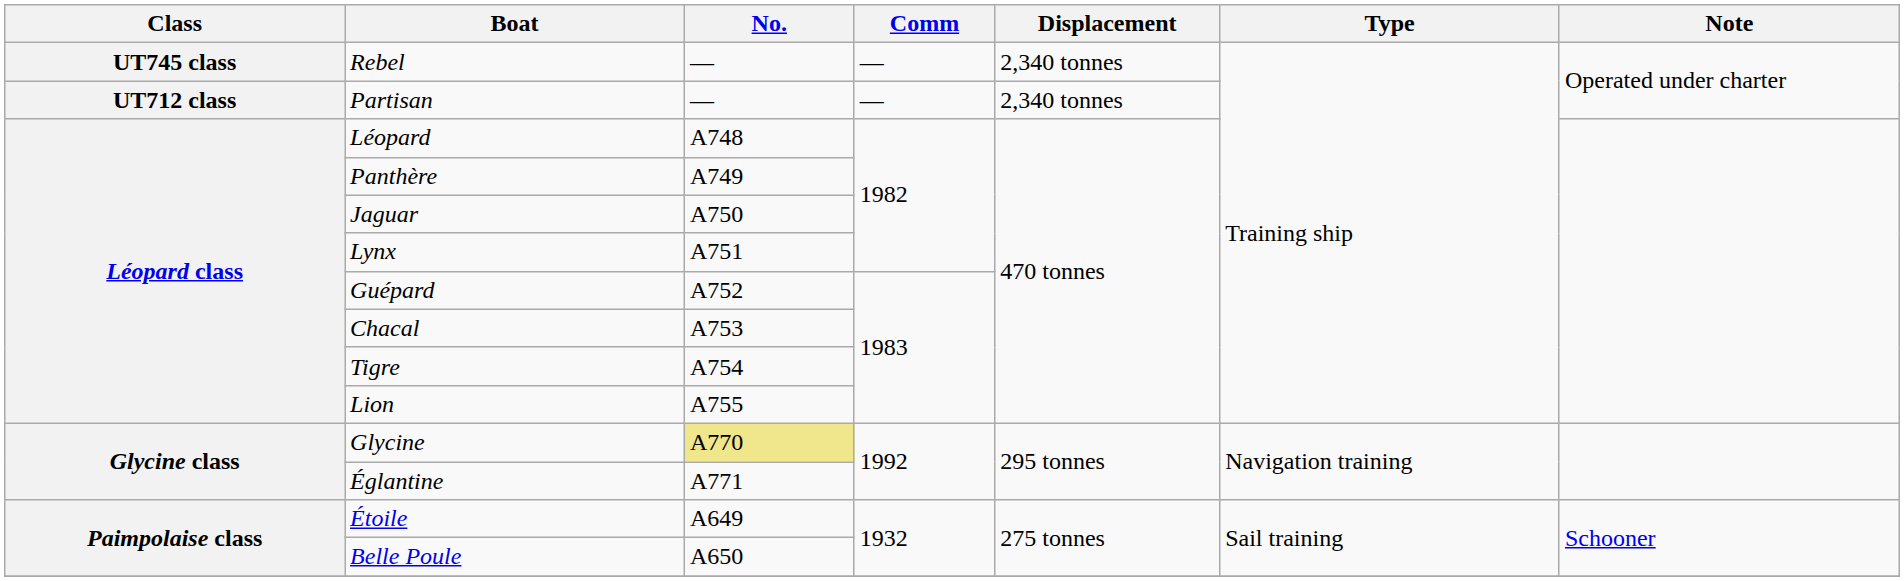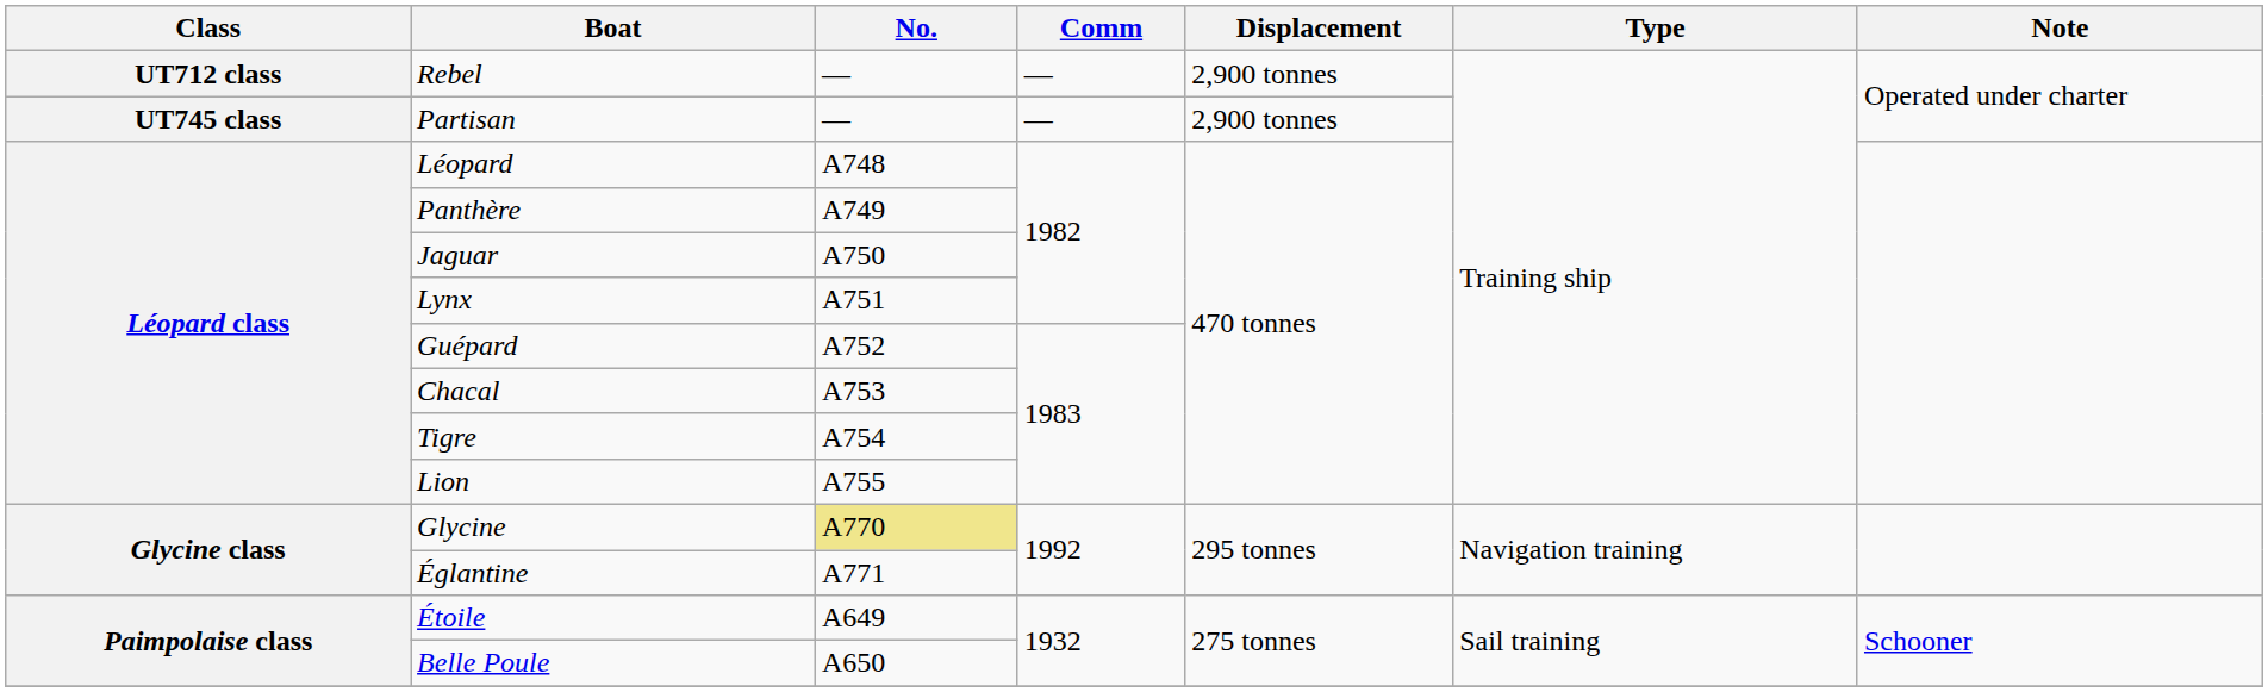 <table class="wikitable" style="margin:auto; width:100%;">
 <tr>
 <th style="text-align:center; width:10%;">Class</th>
 <th style="text-align:center; width:10%;">Boat</th>
 <th style="text-align:center; width:5%;"><a href='#'>No.</a></th>
 <th style="text-align:center; width:4%;"><a href='#'>Comm</a></th>
 <th style="text-align:center; width:5%;">Displacement</th>
 <th style="text-align:center; width:10%;">Type</th>
 <th style="text-align:center; width:10%;">Note</th>
 </tr>
 <tr>
-<th>UT745 class</th>
+<th>UT712 class</th>
 <td><em>Rebel</em></td>
 <td>—</td>
 <td>—</td>
-<td>2,340 tonnes</td>
+<td>2,900 tonnes</td>
 <td rowspan="10">Training ship</td>
 <td rowspan="2">Operated under charter</td>
 </tr>
 <tr>
-<th>UT712 class</th>
+<th>UT745 class</th>
 <td><em>Partisan</em></td>
 <td>—</td>
 <td>—</td>
-<td>2,340 tonnes</td>
+<td>2,900 tonnes</td>
 </tr>
 <tr>
 <th rowspan="8"><a href='#'><em>Léopard</em> class</a></th>
 <td><em>Léopard</em></td>
 <td>A748</td>
 <td rowspan="4">1982</td>
 <td rowspan="8">470 tonnes</td>
 <td rowspan="8"></td>
 </tr>
 <tr>
 <td><em>Panthère</em></td>
 <td>A749</td>
 </tr>
 <tr>
 <td><em>Jaguar</em></td>
 <td>A750</td>
 </tr>
 <tr>
 <td><em>Lynx</em></td>
 <td>A751</td>
 </tr>
 <tr>
 <td><em>Guépard</em></td>
 <td>A752</td>
 <td rowspan="4">1983</td>
 </tr>
 <tr>
 <td><em>Chacal</em></td>
 <td>A753</td>
 </tr>
 <tr>
 <td><em>Tigre</em></td>
 <td>A754</td>
 </tr>
 <tr>
 <td><em>Lion</em></td>
 <td>A755</td>
 </tr>
 <tr>
 <th rowspan="2"><em>Glycine</em> class</th>
 <td><em>Glycine</em></td>
 <td style="background: khaki;">A770</td>
 <td rowspan="2">1992</td>
 <td rowspan="2">295 tonnes</td>
 <td rowspan="2">Navigation training</td>
 <td rowspan="2"></td>
 </tr>
 <tr>
 <td><em>Églantine</em></td>
 <td>A771</td>
 </tr>
 <tr>
 <th rowspan="2"><em>Paimpolaise</em> class</th>
 <td><a href='#'><em>Étoile</em></a></td>
 <td>A649</td>
 <td rowspan="2">1932</td>
 <td rowspan="2">275 tonnes</td>
 <td rowspan="2">Sail training</td>
 <td rowspan="2"><a href='#'>Schooner</a></td>
 </tr>
 <tr>
 <td><a href='#'><em>Belle Poule</em></a></td>
 <td>A650</td>
 </tr>
 <tr>
 </tr>
 </table>
